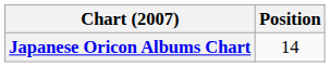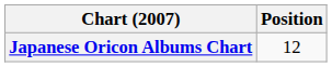 <table class="wikitable plainrowheaders" style="text-align:left;">
 <tr>
 <th scope="col">Chart (2007)</th>
 <th scope="col">Position</th>
 </tr>
 <tr>
 <th scope="row"><a href='#'>Japanese Oricon Albums Chart</a></th>
-<td style="text-align:center;">14</td>
+<td style="text-align:center;">12</td>
 </tr>
 </table>
